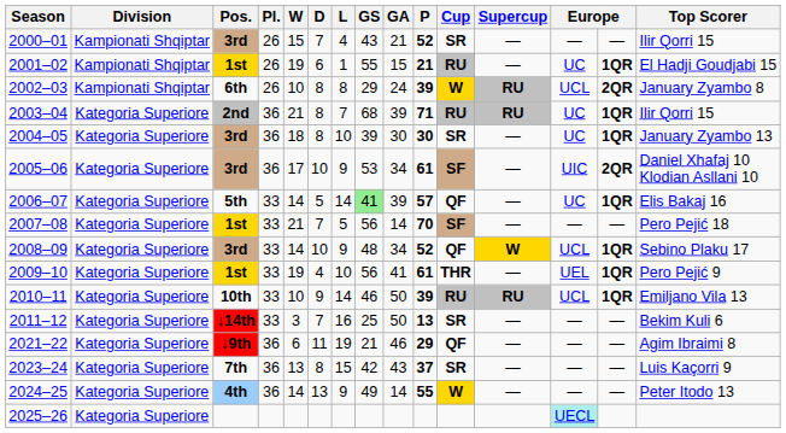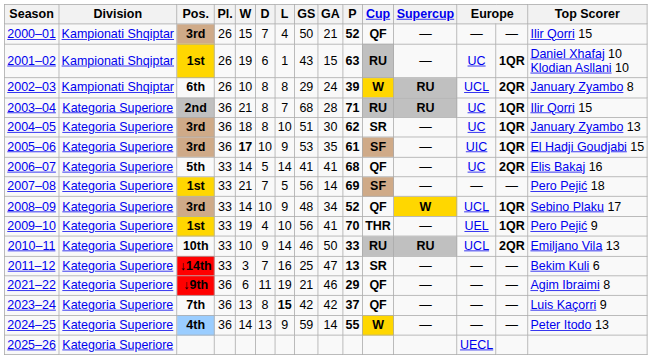 <table class="wikitable mw-collapsible mw-collapsed">
 <tr style="background:#efefef;">
 <th>Season</th>
 <th>Division</th>
 <th>Pos.</th>
 <th>Pl.</th>
 <th>W</th>
 <th>D</th>
 <th>L</th>
 <th>GS</th>
 <th>GA</th>
 <th>P</th>
 <th><a href='#'>Cup</a></th>
 <th><a href='#'>Supercup</a></th>
 <th colspan=2>Europe</th>
 <th>Top Scorer</th>
 </tr>
 <tr>
 <td align=center><a href='#'>2000–01</a></td>
 <td align=center><a href='#'>Kampionati Shqiptar</a></td>
 <td style="text-align:center;" bgcolor=CFAA88><strong>3rd</strong></td>
 <td align=center>26</td>
 <td align=center>15</td>
 <td align=center>7</td>
 <td align=center>4</td>
-<td align=center>43</td>
+<td align=center>50</td>
 <td align=center>21</td>
 <td align=center><strong>52</strong></td>
-<td align=center><strong>SR</strong></td>
+<td align=center><strong>QF</strong></td>
 <td align=center>—</td>
 <td align=center>—</td>
 <td align=center>—</td>
 <td> <a href='#'>Ilir Qorri</a> 15</td>
 </tr>
 <tr>
 <td align=center><a href='#'>2001–02</a></td>
 <td align=center><a href='#'>Kampionati Shqiptar</a></td>
 <td style="text-align:center; background:gold;"><strong>1st</strong></td>
 <td align=center>26</td>
 <td align=center>19</td>
 <td align=center>6</td>
 <td align=center>1</td>
-<td align=center>55</td>
+<td align=center>43</td>
 <td align=center>15</td>
-<td align=center><strong>21</strong></td>
+<td align=center><strong>63</strong></td>
 <td style="text-align:center; background:silver;"><strong>RU</strong></td>
 <td align=center>—</td>
 <td align=center><a href='#'>UC</a></td>
 <td align=center><strong>1QR</strong></td>
-<td align=center> <a href='#'>El Hadji Goudjabi</a> 15</td>
+<td> <a href='#'>Daniel Xhafaj</a> 10<br> <a href='#'>Klodian Asllani</a> 10</td>
 </tr>
 <tr>
 <td align=center><a href='#'>2002–03</a></td>
 <td align=center><a href='#'>Kampionati Shqiptar</a></td>
 <td align=center><strong>6th</strong></td>
 <td align=center>26</td>
 <td align=center>10</td>
 <td align=center>8</td>
 <td align=center>8</td>
 <td align=center>29</td>
 <td align=center>24</td>
 <td align=center><strong>39</strong></td>
 <td style="text-align:center; background:gold;"><strong>W</strong></td>
 <td style="text-align:center; background:silver;"><strong>RU</strong></td>
 <td align=center><a href='#'>UCL</a></td>
 <td align=center><strong>2QR</strong></td>
 <td align=left> <a href='#'>January Zyambo</a> 8</td>
 </tr>
 <tr>
 <td align=center><a href='#'>2003–04</a></td>
 <td align=center><a href='#'>Kategoria Superiore</a></td>
 <td style="text-align:center; background:silver;"><strong>2nd</strong></td>
 <td align=center>36</td>
 <td align=center>21</td>
 <td align=center>8</td>
 <td align=center>7</td>
 <td align=center>68</td>
-<td align=center>39</td>
+<td align=center>28</td>
 <td align=center><strong>71</strong></td>
 <td style="text-align:center; background:silver;"><strong>RU</strong></td>
 <td style="text-align:center; background:silver;"><strong>RU</strong></td>
 <td align=center><a href='#'>UC</a></td>
 <td align=center><strong>1QR</strong></td>
 <td> <a href='#'>Ilir Qorri</a> 15</td>
 </tr>
 <tr>
 <td align=center><a href='#'>2004–05</a></td>
 <td align=center><a href='#'>Kategoria Superiore</a></td>
 <td style="text-align:center;" bgcolor=CFAA88><strong>3rd</strong></td>
 <td align=center>36</td>
 <td align=center>18</td>
 <td align=center>8</td>
 <td align=center>10</td>
-<td align=center>39</td>
+<td align=center>51</td>
 <td align=center>30</td>
-<td align=center><strong>30</strong></td>
+<td align=center><strong>62</strong></td>
 <td align=center><strong>SR</strong></td>
 <td align=center>—</td>
 <td align=center><a href='#'>UC</a></td>
 <td align=center><strong>1QR</strong></td>
 <td align=left> <a href='#'>January Zyambo</a> 13</td>
 </tr>
 <tr>
 <td align=center><a href='#'>2005–06</a></td>
 <td align=center><a href='#'>Kategoria Superiore</a></td>
 <td style="text-align:center;" bgcolor=CFAA88><strong>3rd</strong></td>
 <td align=center>36</td>
-<td align=center>17</td>
+<td align=center><strong>17</strong></td>
 <td align=center>10</td>
 <td align=center>9</td>
 <td align=center>53</td>
-<td align=center>34</td>
+<td align=center>35</td>
 <td align=center><strong>61</strong></td>
 <td style="text-align:center;" bgcolor=CFAA88><strong>SF</strong></td>
 <td align=center>—</td>
 <td align=center><a href='#'>UIC</a></td>
-<td align=center><strong>2QR</strong></td>
-<td> <a href='#'>Daniel Xhafaj</a> 10<br> <a href='#'>Klodian Asllani</a> 10</td>
+<td align=center><strong>1QR</strong></td>
+<td align=center> <a href='#'>El Hadji Goudjabi</a> 15</td>
 </tr>
 <tr>
 <td align=center><a href='#'>2006–07</a></td>
 <td align=center><a href='#'>Kategoria Superiore</a></td>
 <td align=center><strong>5th</strong></td>
 <td align=center>33</td>
 <td align=center>14</td>
 <td align=center>5</td>
 <td align=center>14</td>
-<td align=center style="background: lightgreen;">41</td>
-<td align=center>39</td>
-<td align=center><strong>57</strong></td>
+<td align=center>41</td>
+<td align=center>41</td>
+<td align=center><strong>68</strong></td>
 <td align=center><strong>QF</strong></td>
 <td align=center>—</td>
 <td align=center><a href='#'>UC</a></td>
-<td align=center><strong>1QR</strong></td>
+<td align=center><strong>2QR</strong></td>
 <td align="left"> <a href='#'>Elis Bakaj</a> 16</td>
 </tr>
 <tr>
 <td align=center><a href='#'>2007–08</a></td>
 <td align=center><a href='#'>Kategoria Superiore</a></td>
 <td style="text-align:center; background:gold;"><strong>1st</strong></td>
 <td align=center>33</td>
 <td align=center>21</td>
 <td align=center>7</td>
 <td align=center>5</td>
 <td align=center>56</td>
 <td align=center>14</td>
-<td align=center><strong>70</strong></td>
+<td align=center><strong>69</strong></td>
 <td style="text-align:center;" bgcolor=CFAA88><strong>SF</strong></td>
 <td align=center>—</td>
 <td align=center>—</td>
 <td align=center>—</td>
 <td align="left"> <a href='#'>Pero Pejić</a> 18</td>
 </tr>
 <tr>
 <td align=center><a href='#'>2008–09</a></td>
 <td align=center><a href='#'>Kategoria Superiore</a></td>
 <td style="text-align:center;" bgcolor=CFAA88><strong>3rd</strong></td>
 <td align=center>33</td>
 <td align=center>14</td>
 <td align=center>10</td>
 <td align=center>9</td>
 <td align=center>48</td>
 <td align=center>34</td>
 <td align=center><strong>52</strong></td>
 <td align=center><strong>QF</strong></td>
 <td style="text-align:center; background:gold;"><strong>W</strong></td>
 <td align=center><a href='#'>UCL</a></td>
 <td align=center><strong>1QR</strong></td>
 <td align="left"> <a href='#'>Sebino Plaku</a> 17</td>
 </tr>
 <tr>
 <td align=center><a href='#'>2009–10</a></td>
 <td align=center><a href='#'>Kategoria Superiore</a></td>
 <td style="text-align:center; background:gold;"><strong>1st</strong></td>
 <td align=center>33</td>
 <td align=center>19</td>
 <td align=center>4</td>
 <td align=center>10</td>
 <td align=center>56</td>
 <td align=center>41</td>
-<td align=center><strong>61</strong></td>
+<td align=center><strong>70</strong></td>
 <td align=center><strong>THR</strong></td>
 <td align=center>—</td>
 <td align=center><a href='#'>UEL</a></td>
 <td align=center><strong>1QR</strong></td>
 <td align="left"> <a href='#'>Pero Pejić</a> 9</td>
 </tr>
 <tr>
 <td align=center><a href='#'>2010–11</a></td>
 <td align=center><a href='#'>Kategoria Superiore</a></td>
 <td align=center><strong>10th</strong></td>
 <td align=center>33</td>
 <td align=center>10</td>
 <td align=center>9</td>
 <td align=center>14</td>
 <td align=center>46</td>
 <td align=center>50</td>
-<td align=center><strong>39</strong></td>
+<td align=center><strong>33</strong></td>
 <td style="text-align:center; background:silver;"><strong>RU</strong></td>
 <td style="text-align:center; background:silver;"><strong>RU</strong></td>
 <td align=center><a href='#'>UCL</a></td>
-<td align=center><strong>1QR</strong></td>
+<td align=center><strong>2QR</strong></td>
 <td align="left"> <a href='#'>Emiljano Vila</a> 13</td>
 </tr>
 <tr>
 <td align=center><a href='#'>2011–12</a></td>
 <td align=center><a href='#'>Kategoria Superiore</a></td>
 <td style="text-align:center; background:red;"><strong>↓14th</strong></td>
 <td align=center>33</td>
 <td align=center>3</td>
 <td align=center>7</td>
 <td align=center>16</td>
 <td align=center>25</td>
-<td align=center>50</td>
+<td align=center>47</td>
 <td align=center><strong>13</strong></td>
 <td align=center><strong>SR</strong></td>
 <td align=center>—</td>
 <td align=center>—</td>
 <td align=center>—</td>
 <td align="left"> <a href='#'>Bekim Kuli</a> 6</td>
 </tr>
 <tr>
 <td align=center><a href='#'>2021–22</a></td>
 <td align=center><a href='#'>Kategoria Superiore</a></td>
 <td style="text-align:center; background:red;"><strong>↓9th</strong></td>
 <td align=center>36</td>
 <td align=center>6</td>
 <td align=center>11</td>
 <td align=center>19</td>
 <td align=center>21</td>
 <td align=center>46</td>
 <td align=center><strong>29</strong></td>
 <td align=center><strong>QF</strong></td>
 <td align=center>—</td>
 <td align=center>—</td>
 <td align=center>—</td>
 <td align="left"> <a href='#'>Agim Ibraimi</a> 8</td>
 </tr>
 <tr>
 <td align=center><a href='#'>2023–24</a></td>
 <td align=center><a href='#'>Kategoria Superiore</a></td>
 <td align=center><strong>7th</strong></td>
 <td align=center>36</td>
 <td align=center>13</td>
 <td align=center>8</td>
-<td align=center>15</td>
+<td align=center><strong>15</strong></td>
 <td align=center>42</td>
-<td align=center>43</td>
+<td align=center>42</td>
 <td align=center><strong>37</strong></td>
-<td align=center><strong>SR</strong></td>
+<td align=center><strong>QF</strong></td>
 <td align=center>—</td>
 <td align=center>—</td>
 <td align=center>—</td>
 <td> <a href='#'>Luis Kaçorri</a> 9</td>
 </tr>
 <tr>
 <td align=center><a href='#'>2024–25</a></td>
 <td align=center><a href='#'>Kategoria Superiore</a></td>
 <td style="text-align:center;" bgcolor=#9acdff><strong>4th</strong></td>
 <td align=center>36</td>
 <td align=center>14</td>
 <td align=center>13</td>
 <td align=center>9</td>
-<td align=center>49</td>
+<td align=center>59</td>
 <td align=center>14</td>
 <td align=center><strong>55</strong></td>
 <td style="text-align:center; background:gold;"><strong>W</strong></td>
 <td align=center>—</td>
 <td align=center>—</td>
 <td align=center>—</td>
 <td> <a href='#'>Peter Itodo</a> 13</td>
 </tr>
 <tr>
 <td align=center><a href='#'>2025–26</a></td>
 <td align=center><a href='#'>Kategoria Superiore</a></td>
 <td align=center></td>
 <td align=center></td>
 <td align=center></td>
 <td align=center></td>
 <td align=center></td>
 <td align=center></td>
 <td align=center></td>
 <td align=center></td>
 <td align=center></td>
 <td align=center></td>
-<td align=center style="background: paleturquoise;"><a href='#'>UECL</a></td>
+<td align=center><a href='#'>UECL</a></td>
 <td align=center></td>
 <td></td>
 </tr>
 </table>
